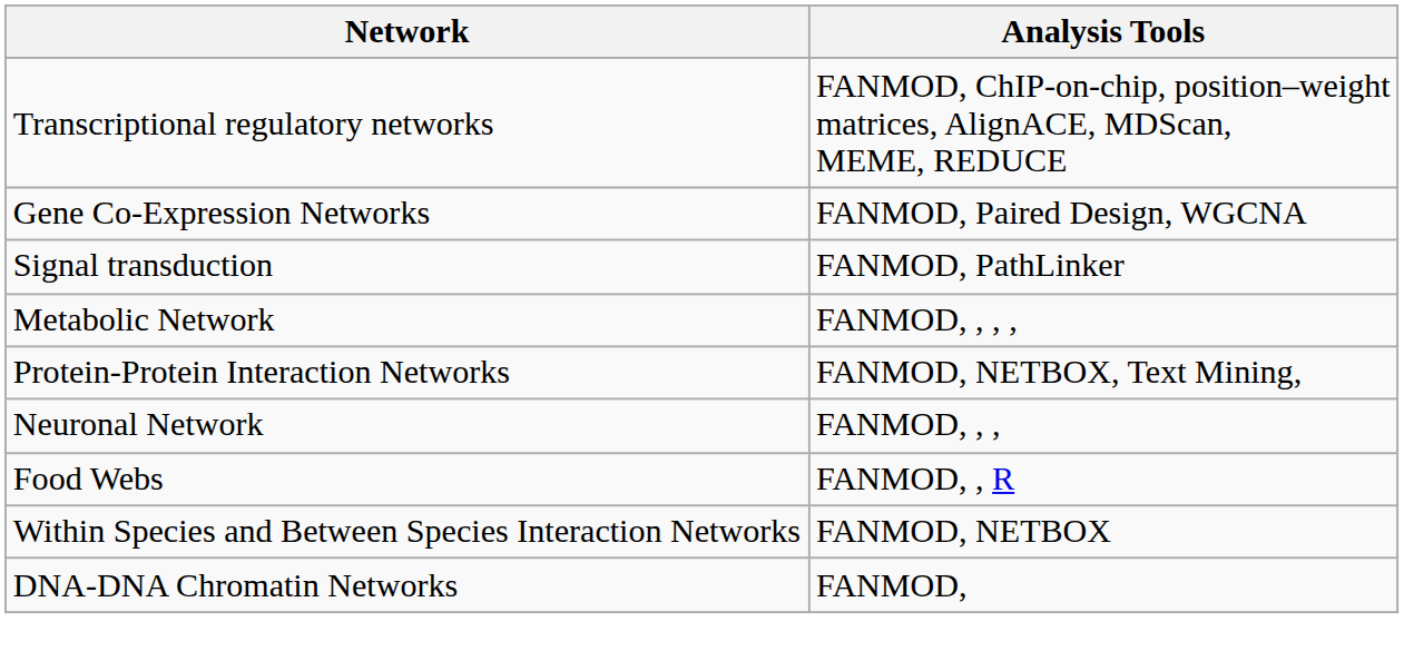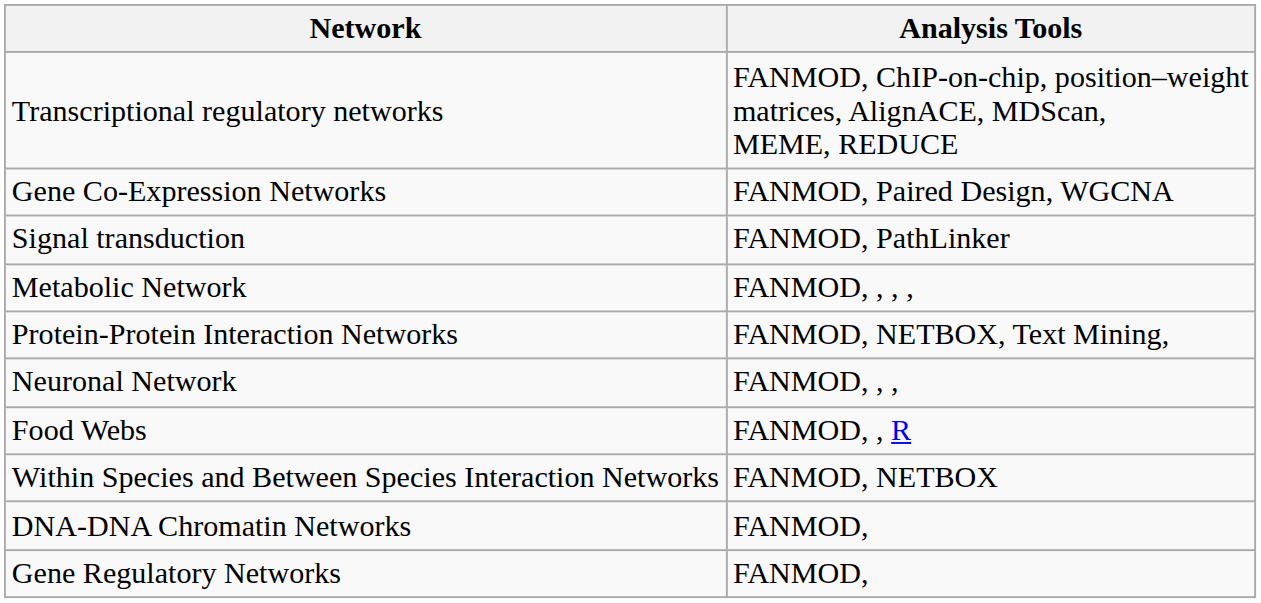 <table class="wikitable">
 <tr>
 <th>Network</th>
 <th>Analysis Tools</th>
 </tr>
 <tr>
 <td>Transcriptional regulatory networks</td>
 <td>FANMOD, ChIP-on-chip, position–weight<br>matrices, AlignACE, MDScan,<br>MEME, REDUCE</td>
 </tr>
 <tr>
 <td>Gene Co-Expression Networks</td>
 <td>FANMOD, Paired Design, WGCNA</td>
 </tr>
 <tr>
 <td>Signal transduction</td>
 <td>FANMOD, PathLinker</td>
 </tr>
 <tr>
 <td>Metabolic Network</td>
 <td>FANMOD,  , , , </td>
 </tr>
 <tr>
 <td>Protein-Protein Interaction Networks</td>
 <td>FANMOD, NETBOX, Text Mining, </td>
 </tr>
 <tr>
 <td>Neuronal Network</td>
 <td>FANMOD, , , </td>
 </tr>
 <tr>
 <td>Food Webs</td>
 <td>FANMOD, , <a href='#'>R</a></td>
 </tr>
 <tr>
 <td>Within Species and Between Species Interaction Networks</td>
 <td>FANMOD, NETBOX</td>
 </tr>
 <tr>
 <td>DNA-DNA Chromatin Networks</td>
 <td>FANMOD,</td>
 </tr>
+<tr>
+<td>Gene Regulatory Networks</td>
+<td>FANMOD,</td>
+</tr>
 </table>
